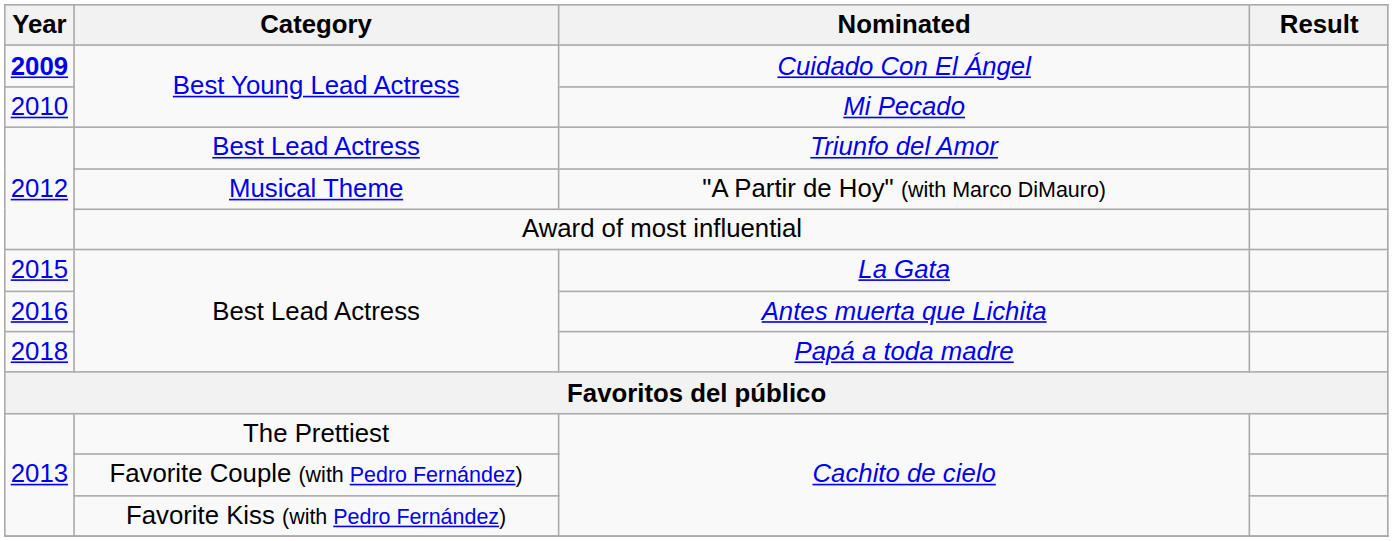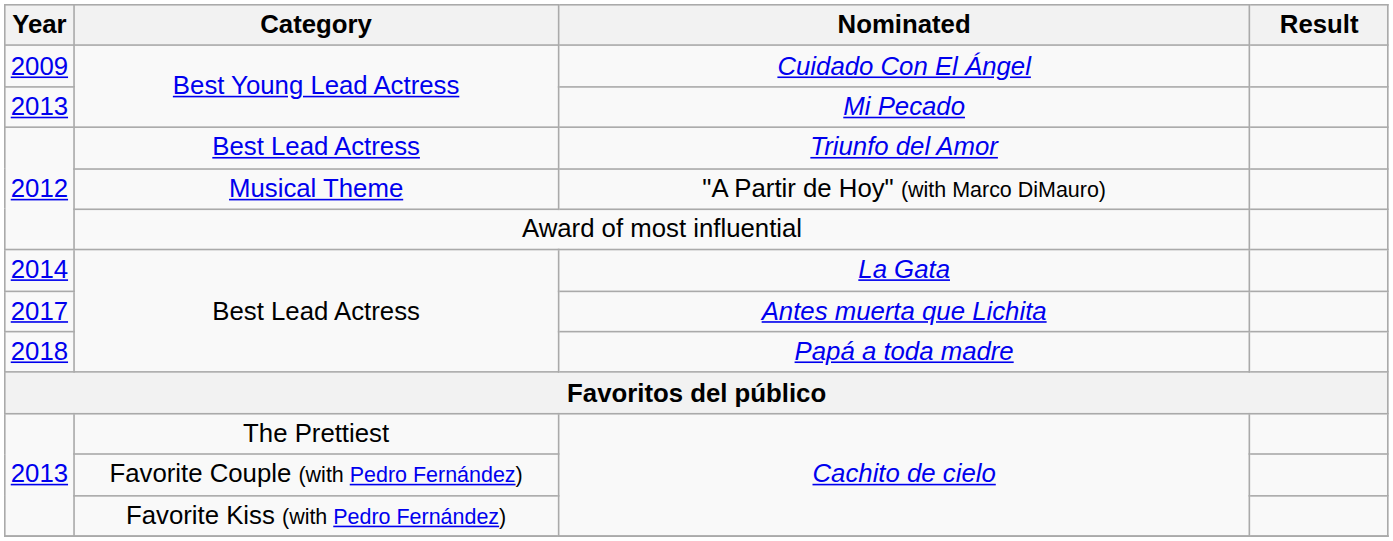 <table class="wikitable" style="table-layout: fixed;">
 <tr>
 <th width="5%">Year</th>
 <th width="35%">Category</th>
 <th width="50%">Nominated</th>
 <th width="10%">Result</th>
 </tr>
 <tr style="text-align: center; top">
-<td><strong><a href='#'>2009</a></strong></td>
+<td><a href='#'>2009</a></td>
 <td rowspan=2><a href='#'>Best Young Lead Actress</a></td>
 <td><em><a href='#'>Cuidado Con El Ángel</a></em></td>
 <td></td>
 </tr>
 <tr style="text-align: center; top">
-<td><a href='#'>2010</a></td>
+<td><a href='#'>2013</a></td>
 <td><em><a href='#'>Mi Pecado</a></em></td>
 <td></td>
 </tr>
 <tr style="text-align: center; top">
 <td rowspan=3><a href='#'>2012</a></td>
 <td><a href='#'>Best Lead Actress</a></td>
 <td><em><a href='#'>Triunfo del Amor</a></em></td>
 <td></td>
 </tr>
 <tr style="text-align: center; top">
 <td><a href='#'>Musical Theme</a></td>
 <td>"A Partir de Hoy" <small>(with Marco DiMauro)</small></td>
 <td></td>
 </tr>
 <tr style="text-align: center; top">
 <td colspan="2">Award of most influential</td>
 <td></td>
 </tr>
 <tr style="text-align: center; top">
-<td><a href='#'>2015</a></td>
+<td><a href='#'>2014</a></td>
 <td rowspan=3>Best Lead Actress</td>
 <td><em><a href='#'>La Gata</a></em></td>
 <td></td>
 </tr>
 <tr style="text-align: center; top">
-<td><a href='#'>2016</a></td>
+<td><a href='#'>2017</a></td>
 <td><em><a href='#'>Antes muerta que Lichita</a></em></td>
 <td></td>
 </tr>
 <tr style="text-align: center; top">
 <td><a href='#'>2018</a></td>
 <td><em><a href='#'>Papá a toda madre</a></em></td>
 <td></td>
 </tr>
 <tr>
 <th colspan=5>Favoritos del público</th>
 </tr>
 <tr style="text-align: center; top">
 <td rowspan="3"; style="text-align:center;"><a href='#'>2013</a></td>
 <td>The Prettiest</td>
 <td rowspan="3"><em><a href='#'>Cachito de cielo</a></em></td>
 <td></td>
 </tr>
 <tr style="text-align: center; top">
 <td>Favorite Couple <small>(with <a href='#'>Pedro Fernández</a>)</small></td>
 <td></td>
 </tr>
 <tr style="text-align: center; top">
 <td>Favorite Kiss <small>(with <a href='#'>Pedro Fernández</a>)</small></td>
 <td></td>
 </tr>
 <tr>
 </tr>
 </table>
